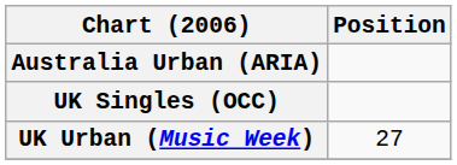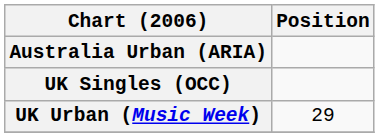 <table class="wikitable sortable plainrowheaders" style="text-align:center">
 <tr>
 <th scope="col">Chart (2006)</th>
 <th scope="col">Position</th>
 </tr>
 <tr>
 <th scope="row">Australia Urban (ARIA)</th>
 <td></td>
 </tr>
 <tr>
 <th scope="row">UK Singles (OCC)</th>
 <td></td>
 </tr>
 <tr>
 <th scope="row">UK Urban (<em><a href='#'>Music Week</a></em>)</th>
-<td>27</td>
+<td>29</td>
 </tr>
 <tr>
 </tr>
 </table>
